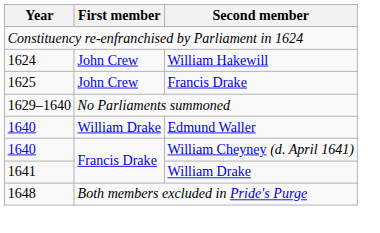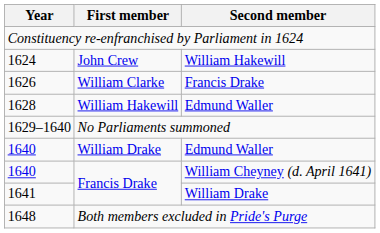 <table class="wikitable">
 <tr>
 <th>Year</th>
 <th>First member</th>
 <th>Second member</th>
 </tr>
 <tr>
 <td colspan = "3"><em>Constituency re-enfranchised by Parliament in 1624</em></td>
 </tr>
 <tr>
 <td>1624</td>
 <td><a href='#'>John Crew</a></td>
 <td><a href='#'>William Hakewill</a></td>
 </tr>
 <tr>
-<td>1625</td>
-<td><a href='#'>John Crew</a></td>
+<td>1626</td>
+<td><a href='#'>William Clarke</a></td>
 <td><a href='#'>Francis Drake</a></td>
+</tr>
+<tr>
+<td>1628</td>
+<td><a href='#'>William Hakewill</a></td>
+<td><a href='#'>Edmund Waller</a></td>
 </tr>
 <tr>
 <td>1629–1640</td>
 <td colspan = "2"><em>No Parliaments summoned</em></td>
 </tr>
 <tr>
 <td><a href='#'>1640</a></td>
 <td><a href='#'>William Drake</a></td>
 <td><a href='#'>Edmund Waller</a></td>
 </tr>
 <tr>
 <td><a href='#'>1640</a></td>
 <td rowspan="2"><a href='#'>Francis Drake</a></td>
 <td><a href='#'>William Cheyney</a> <em>(d. April 1641)</em></td>
 </tr>
 <tr>
 <td>1641</td>
 <td><a href='#'>William Drake</a></td>
 </tr>
 <tr>
 <td>1648</td>
 <td colspan="2"><em>Both members excluded in <a href='#'>Pride's Purge</a></em></td>
 </tr>
 </table>
